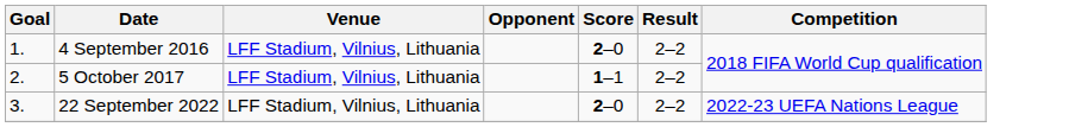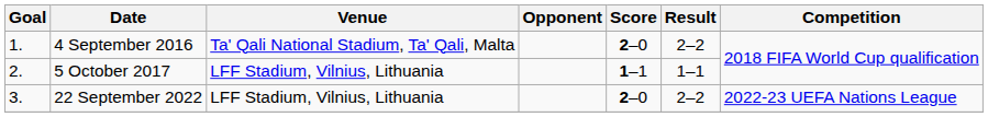 <table class="wikitable plainrowheaders sortable">
 <tr>
 <th>Goal</th>
 <th>Date</th>
 <th>Venue</th>
 <th>Opponent</th>
 <th>Score</th>
 <th>Result</th>
 <th>Competition</th>
 </tr>
 <tr>
 <td>1.</td>
 <td>4 September 2016</td>
-<td><a href='#'>LFF Stadium</a>, <a href='#'>Vilnius</a>, Lithuania</td>
+<td><a href='#'>Ta' Qali National Stadium</a>, <a href='#'>Ta' Qali</a>, Malta</td>
 <td></td>
 <td align=center><strong>2</strong>–0</td>
 <td align=center>2–2</td>
 <td rowspan=2><a href='#'>2018 FIFA World Cup qualification</a></td>
 </tr>
 <tr>
 <td>2.</td>
 <td>5 October 2017</td>
 <td><a href='#'>LFF Stadium</a>, <a href='#'>Vilnius</a>, Lithuania</td>
 <td></td>
 <td align=center><strong>1</strong>–1</td>
-<td align=center>2–2</td>
+<td align=center>1–1</td>
 </tr>
 <tr>
 <td>3.</td>
 <td>22 September 2022</td>
 <td>LFF Stadium, Vilnius, Lithuania</td>
 <td></td>
 <td align=center><strong>2</strong>–0</td>
 <td align=center>2–2</td>
 <td><a href='#'>2022-23 UEFA Nations League</a></td>
 </tr>
 <tr>
 </tr>
 </table>
